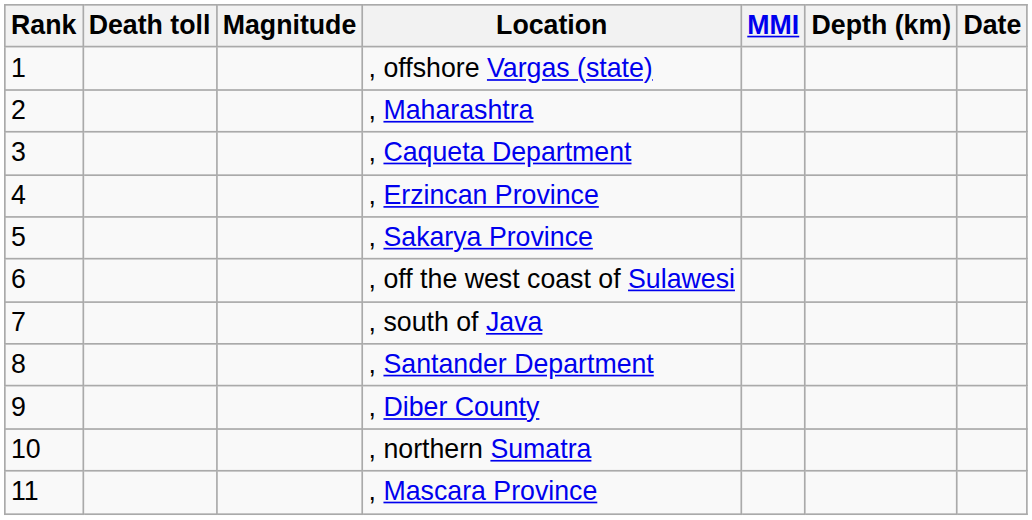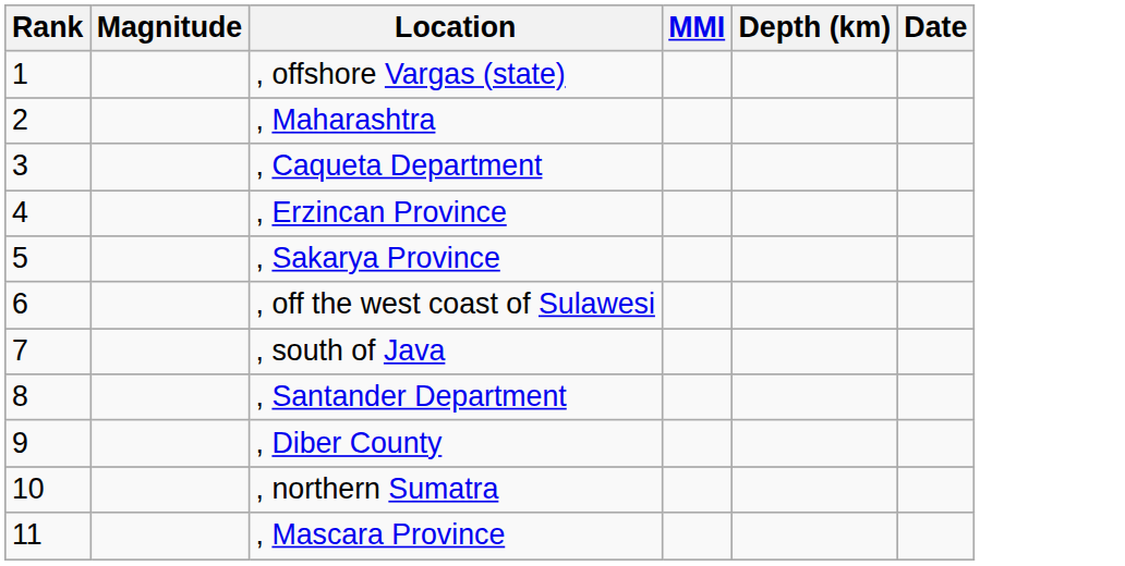 <table class="sortable wikitable" style="font-size:100%;">
 <tr>
 <th>Rank</th>
-<th>Death toll</th>
 <th>Magnitude</th>
 <th>Location</th>
 <th><a href='#'>MMI</a></th>
 <th>Depth (km)</th>
 <th>Date</th>
 </tr>
 <tr>
 <td>1</td>
 <td></td>
-<td></td>
 <td>, offshore <a href='#'>Vargas (state)</a></td>
 <td></td>
 <td></td>
 <td></td>
 </tr>
 <tr>
 <td>2</td>
-<td></td>
 <td></td>
 <td>, <a href='#'>Maharashtra</a></td>
 <td></td>
 <td></td>
 <td></td>
 </tr>
 <tr>
 <td>3</td>
 <td></td>
-<td></td>
 <td>, <a href='#'>Caqueta Department</a></td>
 <td></td>
 <td></td>
 <td></td>
 </tr>
 <tr>
 <td>4</td>
-<td></td>
 <td></td>
 <td>, <a href='#'>Erzincan Province</a></td>
 <td></td>
 <td></td>
 <td></td>
 </tr>
 <tr>
 <td>5</td>
 <td></td>
-<td></td>
 <td>, <a href='#'>Sakarya Province</a></td>
 <td></td>
 <td></td>
 <td></td>
 </tr>
 <tr>
 <td>6</td>
-<td></td>
 <td></td>
 <td>, off the west coast of <a href='#'>Sulawesi</a></td>
 <td></td>
 <td></td>
 <td></td>
 </tr>
 <tr>
 <td>7</td>
 <td></td>
-<td></td>
 <td>, south of <a href='#'>Java</a></td>
 <td></td>
 <td></td>
 <td></td>
 </tr>
 <tr>
 <td>8</td>
-<td></td>
 <td></td>
 <td>, <a href='#'>Santander Department</a></td>
 <td></td>
 <td></td>
 <td></td>
 </tr>
 <tr>
 <td>9</td>
 <td></td>
-<td></td>
 <td>, <a href='#'>Diber County</a></td>
 <td></td>
 <td></td>
 <td></td>
 </tr>
 <tr>
 <td>10</td>
-<td></td>
 <td></td>
 <td>, northern <a href='#'>Sumatra</a></td>
 <td></td>
 <td></td>
 <td></td>
 </tr>
 <tr>
 <td>11</td>
 <td></td>
-<td></td>
 <td>, <a href='#'>Mascara Province</a></td>
 <td></td>
 <td></td>
 <td></td>
 </tr>
 </table>
